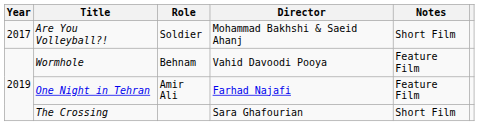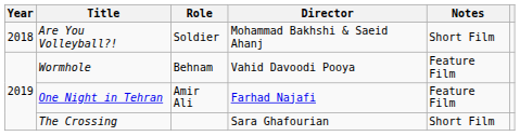 <table class="wikitable sortable">
 <tr>
 <th>Year</th>
 <th>Title</th>
 <th>Role</th>
 <th>Director</th>
 <th>Notes</th>
 <th></th>
 </tr>
 <tr>
-<td>2017</td>
+<td>2018</td>
 <td><em>Are You Volleyball?!</em></td>
 <td>Soldier</td>
 <td>Mohammad Bakhshi & Saeid Ahanj</td>
 <td>Short Film</td>
 <td></td>
 </tr>
 <tr>
 <td rowspan="3">2019</td>
 <td><em>Wormhole</em></td>
 <td>Behnam</td>
 <td>Vahid Davoodi Pooya</td>
 <td>Feature Film</td>
 <td></td>
 </tr>
 <tr>
 <td><em><a href='#'>One Night in Tehran</a></em></td>
 <td>Amir Ali</td>
 <td><a href='#'>Farhad Najafi</a></td>
 <td>Feature Film</td>
 <td></td>
 </tr>
 <tr>
 <td><em>The Crossing</em></td>
 <td></td>
 <td>Sara Ghafourian</td>
 <td>Short Film</td>
 <td></td>
 </tr>
 </table>
